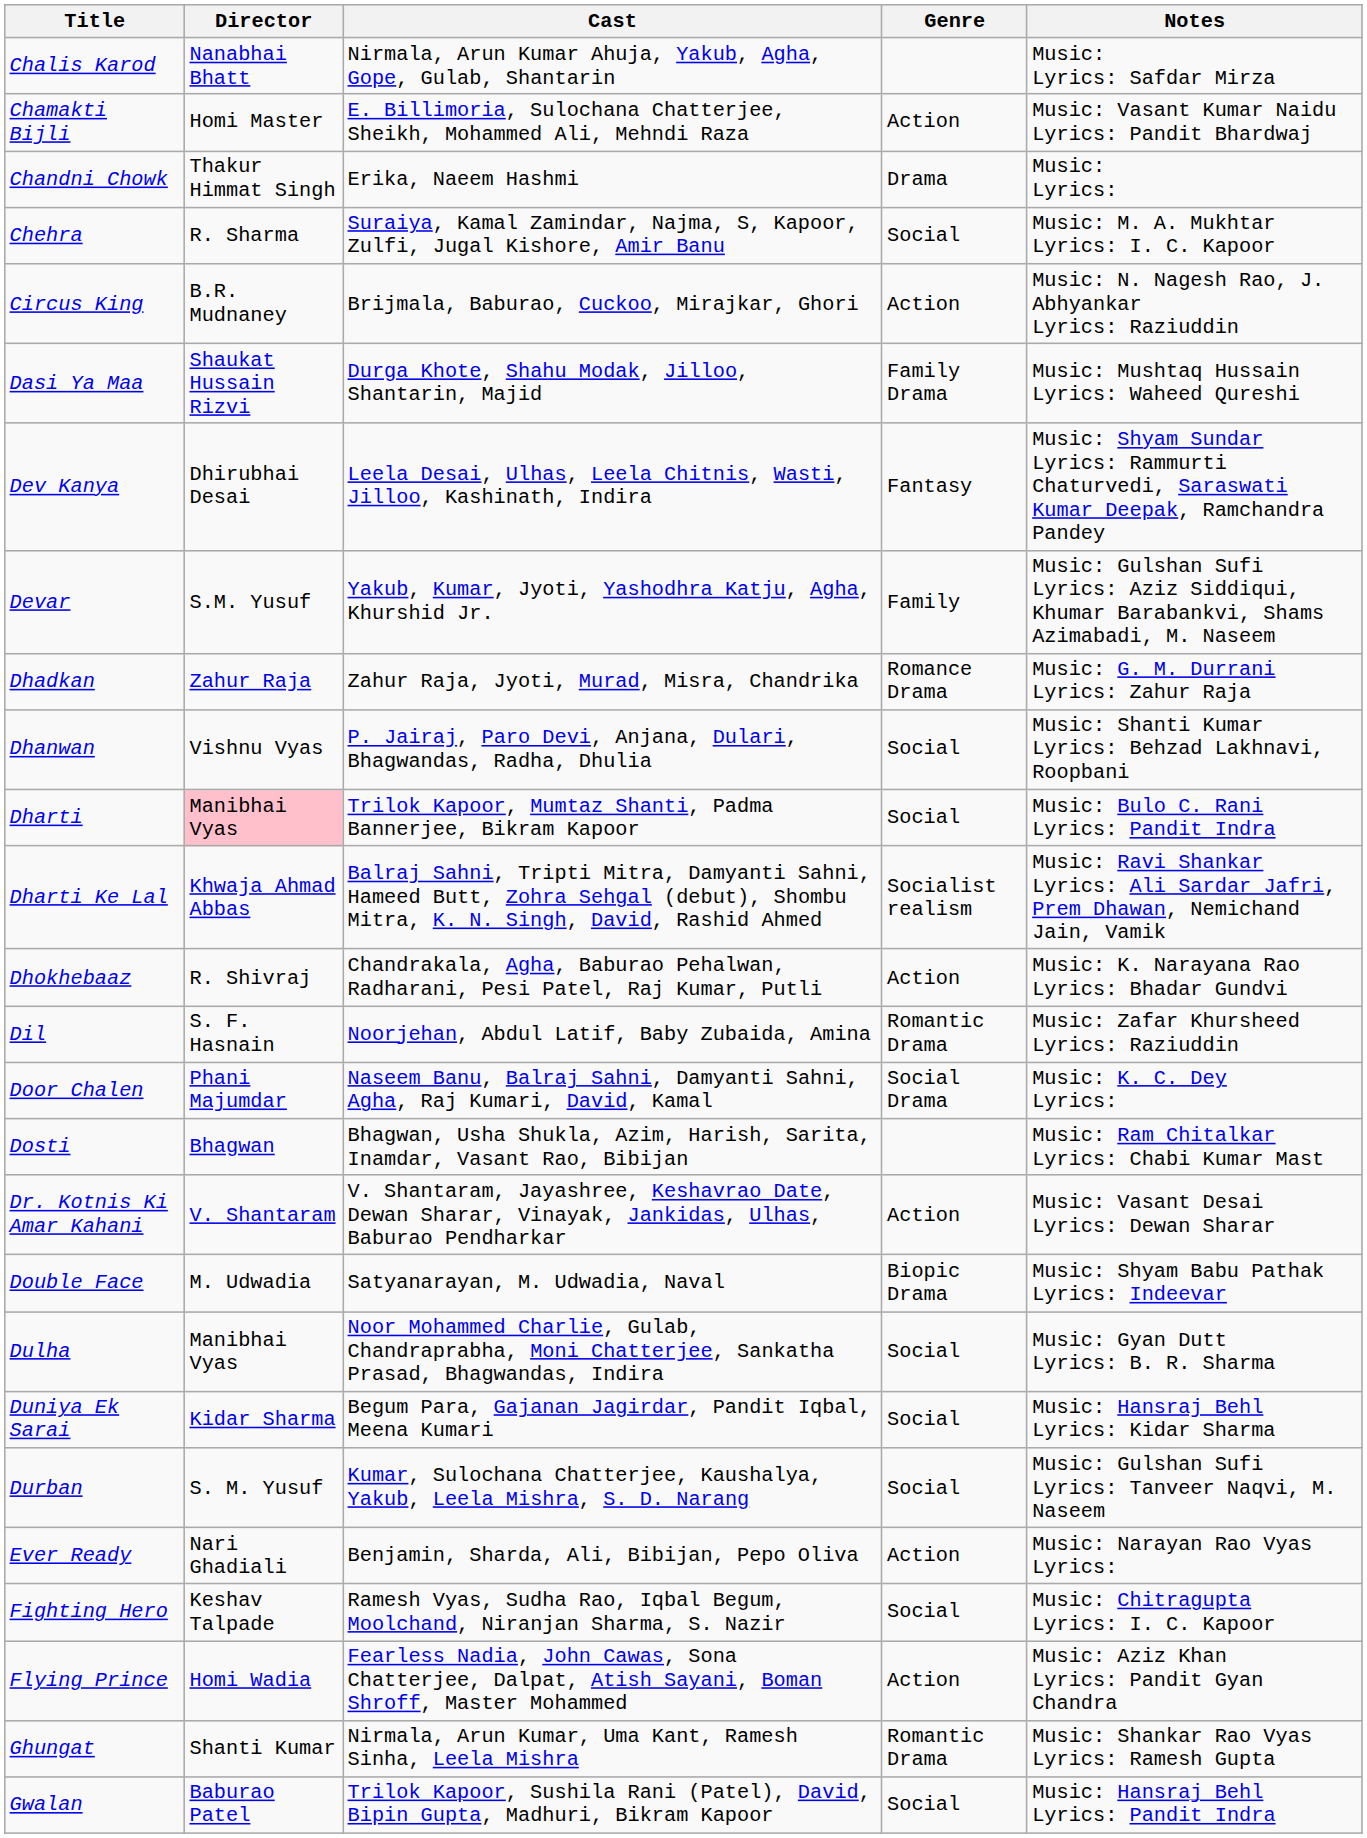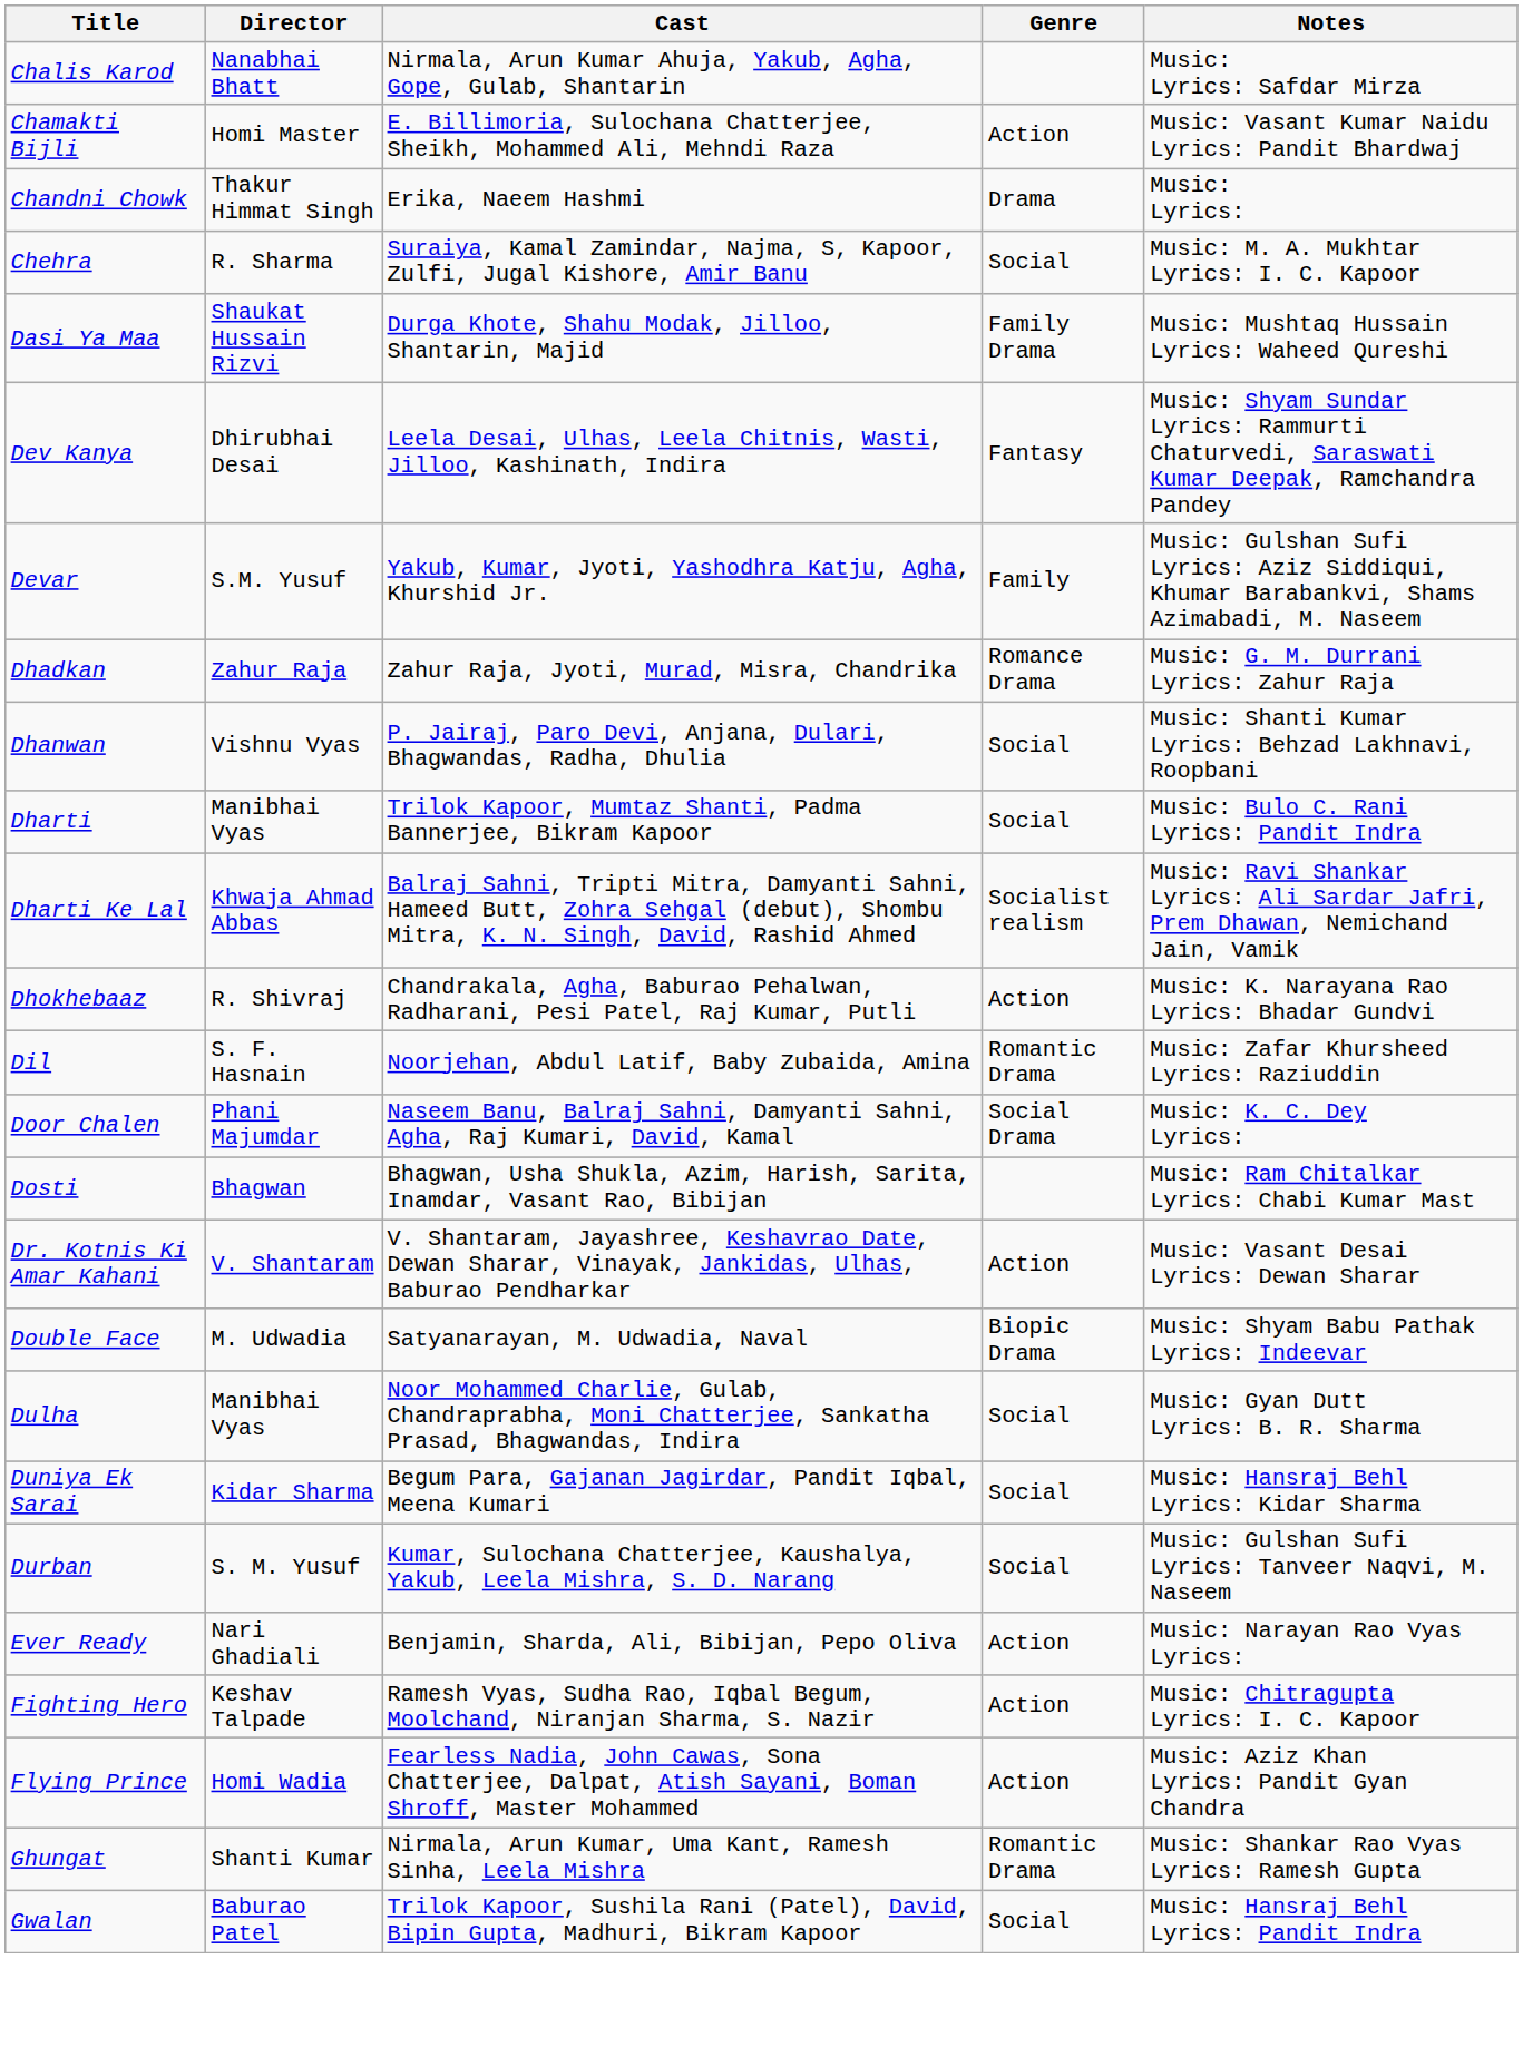 <table class="wikitable">
 <tr>
 <th>Title</th>
 <th>Director</th>
 <th>Cast</th>
 <th>Genre</th>
 <th>Notes</th>
 </tr>
 <tr>
 <td><em><a href='#'>Chalis Karod</a></em></td>
 <td><a href='#'>Nanabhai Bhatt</a></td>
 <td>Nirmala, Arun Kumar Ahuja, <a href='#'>Yakub</a>, <a href='#'>Agha</a>, <a href='#'>Gope</a>, Gulab, Shantarin</td>
 <td></td>
 <td>Music: <br>Lyrics: Safdar Mirza</td>
 </tr>
 <tr>
 <td><em><a href='#'>Chamakti Bijli</a></em></td>
 <td>Homi Master</td>
 <td><a href='#'>E. Billimoria</a>, Sulochana Chatterjee, Sheikh, Mohammed Ali, Mehndi Raza</td>
 <td>Action</td>
 <td>Music: Vasant Kumar Naidu <br>Lyrics: Pandit Bhardwaj</td>
 </tr>
 <tr>
 <td><em><a href='#'>Chandni Chowk</a></em></td>
 <td>Thakur Himmat Singh</td>
 <td>Erika, Naeem Hashmi</td>
 <td>Drama</td>
 <td>Music: <br>Lyrics:</td>
 </tr>
 <tr>
 <td><em><a href='#'>Chehra</a></em></td>
 <td>R. Sharma</td>
 <td><a href='#'>Suraiya</a>, Kamal Zamindar, Najma, S, Kapoor, Zulfi, Jugal Kishore, <a href='#'>Amir Banu</a></td>
 <td>Social</td>
 <td>Music: M. A. Mukhtar<br>Lyrics: I. C. Kapoor</td>
-</tr>
-<tr>
-<td><em><a href='#'>Circus King</a></em></td>
-<td>B.R. Mudnaney</td>
-<td>Brijmala, Baburao, <a href='#'>Cuckoo</a>, Mirajkar, Ghori</td>
-<td>Action</td>
-<td>Music: N. Nagesh Rao, J. Abhyankar<br>Lyrics: Raziuddin</td>
 </tr>
 <tr>
 <td><em><a href='#'>Dasi Ya Maa</a></em></td>
 <td><a href='#'>Shaukat Hussain Rizvi</a></td>
 <td><a href='#'>Durga Khote</a>, <a href='#'>Shahu Modak</a>, <a href='#'>Jilloo</a>, Shantarin, Majid</td>
 <td>Family Drama</td>
 <td>Music: Mushtaq Hussain<br>Lyrics: Waheed Qureshi</td>
 </tr>
 <tr>
 <td><em><a href='#'>Dev Kanya</a></em></td>
 <td>Dhirubhai Desai</td>
 <td><a href='#'>Leela Desai</a>, <a href='#'>Ulhas</a>, <a href='#'>Leela Chitnis</a>, <a href='#'>Wasti</a>, <a href='#'>Jilloo</a>, Kashinath, Indira</td>
 <td>Fantasy</td>
 <td>Music: <a href='#'>Shyam Sundar</a><br>Lyrics: Rammurti Chaturvedi, <a href='#'>Saraswati Kumar Deepak</a>, Ramchandra Pandey</td>
 </tr>
 <tr>
 <td><em><a href='#'>Devar</a></em></td>
 <td>S.M. Yusuf</td>
 <td><a href='#'>Yakub</a>, <a href='#'>Kumar</a>, Jyoti, <a href='#'>Yashodhra Katju</a>, <a href='#'>Agha</a>, Khurshid Jr.</td>
 <td>Family</td>
 <td>Music: Gulshan Sufi<br>Lyrics: Aziz Siddiqui, Khumar Barabankvi, Shams Azimabadi, M. Naseem</td>
 </tr>
 <tr>
 <td><em><a href='#'>Dhadkan</a></em></td>
 <td><a href='#'>Zahur Raja</a></td>
 <td>Zahur Raja, Jyoti, <a href='#'>Murad</a>, Misra, Chandrika</td>
 <td>Romance Drama</td>
 <td>Music: <a href='#'>G. M. Durrani</a><br>Lyrics: Zahur Raja</td>
 </tr>
 <tr>
 <td><em><a href='#'>Dhanwan</a></em></td>
 <td>Vishnu Vyas</td>
 <td><a href='#'>P. Jairaj</a>, <a href='#'>Paro Devi</a>, Anjana, <a href='#'>Dulari</a>, Bhagwandas, Radha, Dhulia</td>
 <td>Social</td>
 <td>Music: Shanti Kumar<br>Lyrics: Behzad Lakhnavi, Roopbani</td>
 </tr>
 <tr>
 <td><em><a href='#'>Dharti</a></em></td>
-<td style="background: pink;">Manibhai Vyas</td>
+<td>Manibhai Vyas</td>
 <td><a href='#'>Trilok Kapoor</a>, <a href='#'>Mumtaz Shanti</a>, Padma Bannerjee, Bikram Kapoor</td>
 <td>Social</td>
 <td>Music: <a href='#'>Bulo C. Rani</a><br>Lyrics: <a href='#'>Pandit Indra</a></td>
 </tr>
 <tr>
 <td><em><a href='#'>Dharti Ke Lal</a></em></td>
 <td><a href='#'>Khwaja Ahmad Abbas</a></td>
 <td><a href='#'>Balraj Sahni</a>, Tripti Mitra, Damyanti Sahni, Hameed Butt, <a href='#'>Zohra Sehgal</a> (debut), Shombu Mitra, <a href='#'>K. N. Singh</a>, <a href='#'>David</a>, Rashid Ahmed</td>
 <td>Socialist realism</td>
 <td>Music: <a href='#'>Ravi Shankar</a><br>Lyrics: <a href='#'>Ali Sardar Jafri</a>, <a href='#'>Prem Dhawan</a>, Nemichand Jain, Vamik</td>
 </tr>
 <tr>
 <td><em><a href='#'>Dhokhebaaz</a></em></td>
 <td>R. Shivraj</td>
 <td>Chandrakala, <a href='#'>Agha</a>, Baburao Pehalwan, Radharani, Pesi Patel, Raj Kumar, Putli</td>
 <td>Action</td>
 <td>Music: K. Narayana Rao<br>Lyrics: Bhadar Gundvi</td>
 </tr>
 <tr>
 <td><em><a href='#'>Dil</a></em></td>
 <td>S. F. Hasnain</td>
 <td><a href='#'>Noorjehan</a>, Abdul Latif, Baby Zubaida, Amina</td>
 <td>Romantic Drama</td>
 <td>Music: Zafar Khursheed<br>Lyrics: Raziuddin</td>
 </tr>
 <tr>
 <td><em><a href='#'>Door Chalen</a></em></td>
 <td><a href='#'>Phani Majumdar</a></td>
 <td><a href='#'>Naseem Banu</a>, <a href='#'>Balraj Sahni</a>, Damyanti Sahni, <a href='#'>Agha</a>, Raj Kumari, <a href='#'>David</a>, Kamal</td>
 <td>Social Drama</td>
 <td>Music: <a href='#'>K. C. Dey</a><br>Lyrics:</td>
 </tr>
 <tr>
 <td><em><a href='#'>Dosti</a></em></td>
 <td><a href='#'>Bhagwan</a></td>
 <td>Bhagwan, Usha Shukla, Azim, Harish, Sarita, Inamdar, Vasant Rao, Bibijan</td>
 <td></td>
 <td>Music: <a href='#'>Ram Chitalkar</a><br>Lyrics: Chabi Kumar Mast</td>
 </tr>
 <tr>
 <td><em><a href='#'>Dr. Kotnis Ki Amar Kahani</a></em></td>
 <td><a href='#'>V. Shantaram</a></td>
 <td>V. Shantaram, Jayashree, <a href='#'>Keshavrao Date</a>, Dewan Sharar, Vinayak, <a href='#'>Jankidas</a>, <a href='#'>Ulhas</a>, Baburao Pendharkar</td>
 <td>Action</td>
 <td>Music: Vasant Desai<br>Lyrics: Dewan Sharar</td>
 </tr>
 <tr>
 <td><em><a href='#'>Double Face</a></em></td>
 <td>M. Udwadia</td>
 <td>Satyanarayan, M. Udwadia, Naval</td>
 <td>Biopic Drama</td>
 <td>Music: Shyam Babu Pathak<br>Lyrics: <a href='#'>Indeevar</a></td>
 </tr>
 <tr>
 <td><em><a href='#'>Dulha</a></em></td>
 <td>Manibhai Vyas</td>
 <td><a href='#'>Noor Mohammed Charlie</a>, Gulab, Chandraprabha, <a href='#'>Moni Chatterjee</a>, Sankatha Prasad, Bhagwandas, Indira</td>
 <td>Social</td>
 <td>Music: Gyan Dutt<br>Lyrics: B. R. Sharma</td>
 </tr>
 <tr>
 <td><em><a href='#'>Duniya Ek Sarai</a></em></td>
 <td><a href='#'>Kidar Sharma</a></td>
 <td>Begum Para, <a href='#'>Gajanan Jagirdar</a>, Pandit Iqbal, Meena Kumari</td>
 <td>Social</td>
 <td>Music: <a href='#'>Hansraj Behl</a><br>Lyrics: Kidar Sharma</td>
 </tr>
 <tr>
 <td><em><a href='#'>Durban</a></em></td>
 <td>S. M. Yusuf</td>
 <td><a href='#'>Kumar</a>, Sulochana Chatterjee, Kaushalya, <a href='#'>Yakub</a>, <a href='#'>Leela Mishra</a>, <a href='#'>S. D. Narang</a></td>
 <td>Social</td>
 <td>Music: Gulshan Sufi<br>Lyrics: Tanveer Naqvi, M. Naseem</td>
 </tr>
 <tr>
 <td><em><a href='#'>Ever Ready</a></em></td>
 <td>Nari Ghadiali</td>
 <td>Benjamin, Sharda, Ali, Bibijan, Pepo Oliva</td>
 <td>Action</td>
 <td>Music: Narayan Rao Vyas<br>Lyrics:</td>
 </tr>
 <tr>
 <td><em><a href='#'>Fighting Hero</a></em></td>
 <td>Keshav Talpade</td>
 <td>Ramesh Vyas, Sudha Rao, Iqbal Begum, <a href='#'>Moolchand</a>, Niranjan Sharma, S. Nazir</td>
-<td>Social</td>
+<td>Action</td>
 <td>Music: <a href='#'>Chitragupta</a><br>Lyrics: I. C. Kapoor</td>
 </tr>
 <tr>
 <td><em><a href='#'>Flying Prince</a></em></td>
 <td><a href='#'>Homi Wadia</a></td>
 <td><a href='#'>Fearless Nadia</a>, <a href='#'>John Cawas</a>, Sona Chatterjee, Dalpat, <a href='#'>Atish Sayani</a>, <a href='#'>Boman Shroff</a>, Master Mohammed</td>
 <td>Action</td>
 <td>Music: Aziz Khan<br>Lyrics: Pandit Gyan Chandra</td>
 </tr>
 <tr>
 <td><em><a href='#'>Ghungat</a></em></td>
 <td>Shanti Kumar</td>
 <td>Nirmala, Arun Kumar, Uma Kant, Ramesh Sinha, <a href='#'>Leela Mishra</a></td>
 <td>Romantic Drama</td>
 <td>Music: Shankar Rao Vyas<br>Lyrics: Ramesh Gupta</td>
 </tr>
 <tr>
 <td><em><a href='#'>Gwalan</a></em></td>
 <td><a href='#'>Baburao Patel</a></td>
 <td><a href='#'>Trilok Kapoor</a>, Sushila Rani (Patel), <a href='#'>David</a>, <a href='#'>Bipin Gupta</a>, Madhuri, Bikram Kapoor</td>
 <td>Social</td>
 <td>Music: <a href='#'>Hansraj Behl</a><br>Lyrics: <a href='#'>Pandit Indra</a></td>
 </tr>
 </table>
